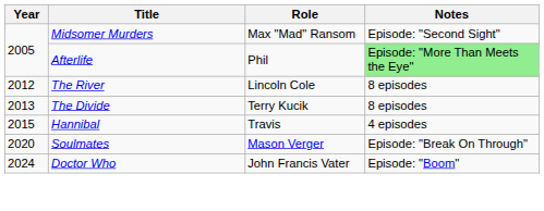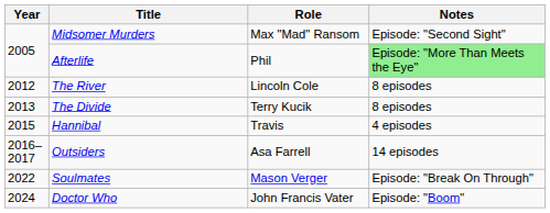 <table class="wikitable sortable">
 <tr>
 <th style="width:50px;">Year</th>
 <th style="width:250px;">Title</th>
 <th style="width:150px;">Role</th>
 <th style="width:220px;">Notes</th>
 </tr>
 <tr>
 <td rowspan="2">2005</td>
 <td><em><a href='#'>Midsomer Murders</a></em></td>
 <td>Max "Mad" Ransom</td>
 <td>Episode: "Second Sight"</td>
 </tr>
 <tr>
 <td><em><a href='#'>Afterlife</a></em></td>
 <td>Phil</td>
 <td style="background: lightgreen;">Episode: "More Than Meets the Eye"</td>
 </tr>
 <tr>
 <td>2012</td>
 <td><em><a href='#'>The River</a></em></td>
 <td>Lincoln Cole</td>
 <td>8 episodes</td>
 </tr>
 <tr>
 <td>2013</td>
 <td><em><a href='#'>The Divide</a></em></td>
 <td>Terry Kucik</td>
 <td>8 episodes</td>
 </tr>
 <tr>
 <td>2015</td>
 <td><em><a href='#'>Hannibal</a></em></td>
 <td>Travis</td>
 <td>4 episodes</td>
 </tr>
 <tr>
-<td>2020</td>
+<td>2016–2017</td>
+<td><em><a href='#'>Outsiders</a></em></td>
+<td>Asa Farrell</td>
+<td>14 episodes</td>
+</tr>
+<tr>
+<td>2022</td>
 <td><em><a href='#'>Soulmates</a></em></td>
 <td><a href='#'>Mason Verger</a></td>
 <td>Episode: "Break On Through"</td>
 </tr>
 <tr>
 <td>2024</td>
 <td><em><a href='#'>Doctor Who</a></em></td>
 <td>John Francis Vater</td>
 <td>Episode: "<a href='#'>Boom</a>"</td>
 </tr>
 </table>
